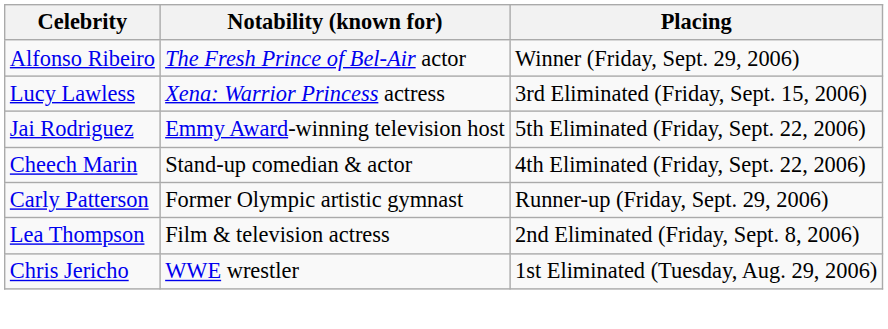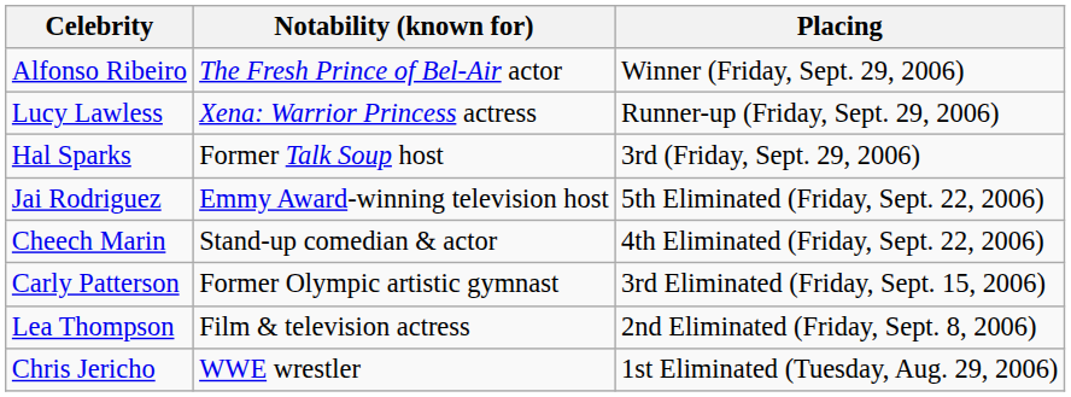 <table class="wikitable">
 <tr>
 <th>Celebrity</th>
 <th>Notability (known for)</th>
 <th>Placing</th>
 </tr>
 <tr>
 <td><a href='#'>Alfonso Ribeiro</a></td>
 <td><em><a href='#'>The Fresh Prince of Bel-Air</a></em> actor</td>
 <td>Winner (Friday, Sept. 29, 2006)</td>
 </tr>
 <tr>
 <td><a href='#'>Lucy Lawless</a></td>
 <td><em><a href='#'>Xena: Warrior Princess</a></em> actress</td>
-<td>3rd Eliminated (Friday, Sept. 15, 2006)</td>
+<td>Runner-up (Friday, Sept. 29, 2006)</td>
+</tr>
+<tr>
+<td><a href='#'>Hal Sparks</a></td>
+<td>Former <em><a href='#'>Talk Soup</a></em> host</td>
+<td>3rd (Friday, Sept. 29, 2006)</td>
 </tr>
 <tr>
 <td><a href='#'>Jai Rodriguez</a></td>
 <td><a href='#'>Emmy Award</a>-winning television host</td>
 <td>5th Eliminated (Friday, Sept. 22, 2006)</td>
 </tr>
 <tr>
 <td><a href='#'>Cheech Marin</a></td>
 <td>Stand-up comedian & actor</td>
 <td>4th Eliminated (Friday, Sept. 22, 2006)</td>
 </tr>
 <tr>
 <td><a href='#'>Carly Patterson</a></td>
 <td>Former Olympic artistic gymnast</td>
-<td>Runner-up (Friday, Sept. 29, 2006)</td>
+<td>3rd Eliminated (Friday, Sept. 15, 2006)</td>
 </tr>
 <tr>
 <td><a href='#'>Lea Thompson</a></td>
 <td>Film & television actress</td>
 <td>2nd Eliminated (Friday, Sept. 8, 2006)</td>
 </tr>
 <tr>
 <td><a href='#'>Chris Jericho</a></td>
 <td><a href='#'>WWE</a> wrestler</td>
 <td>1st Eliminated (Tuesday, Aug. 29, 2006)</td>
 </tr>
 </table>
